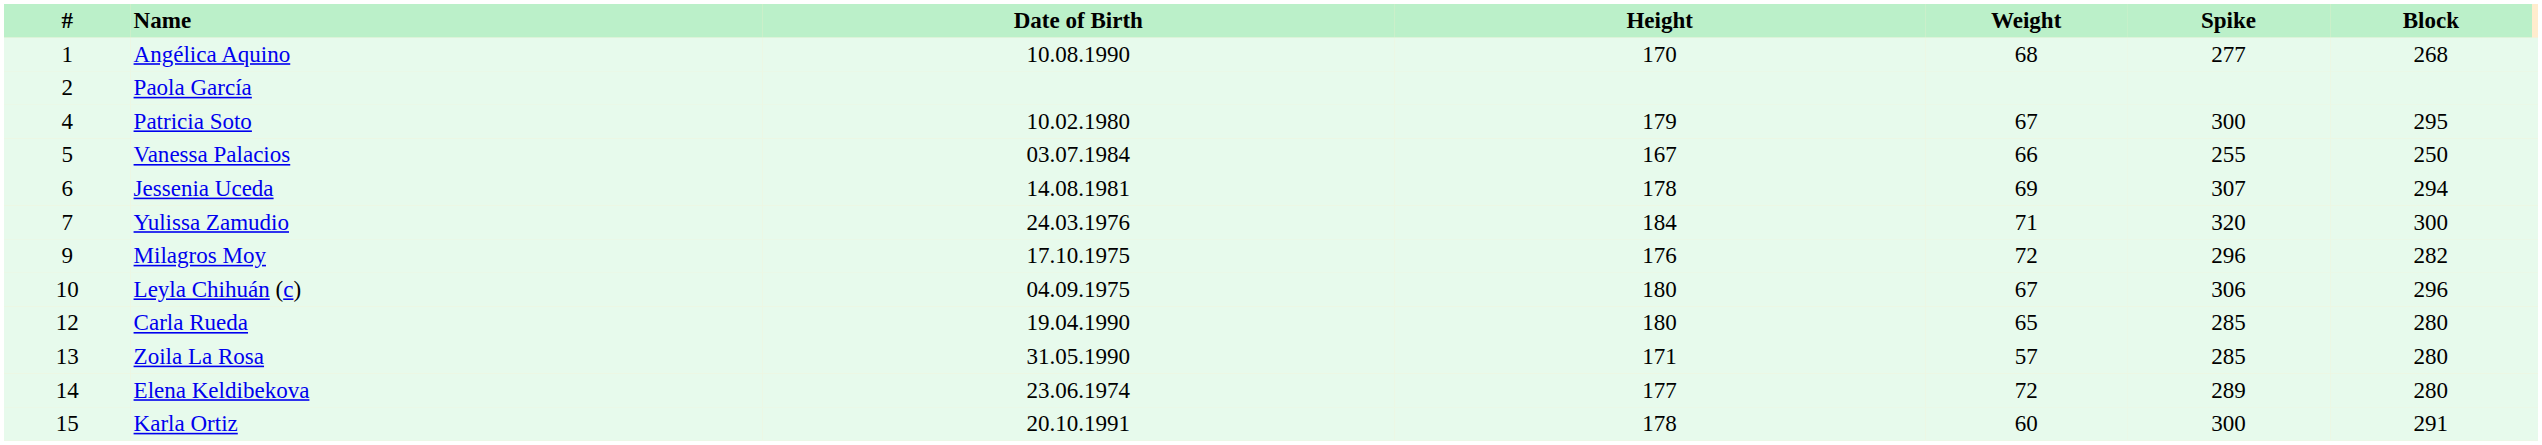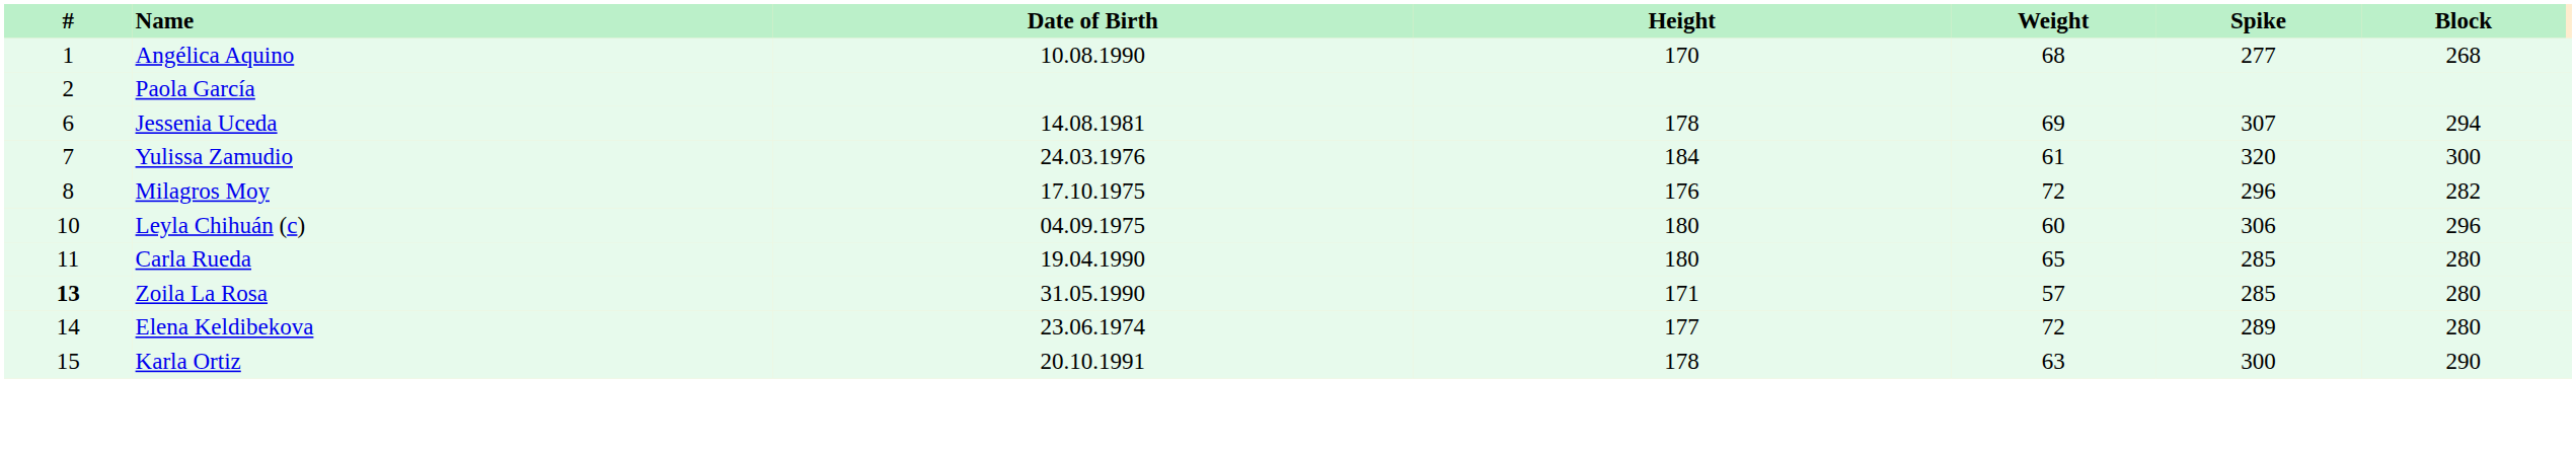 <table border=0 cellpadding=2 cellspacing=0  |- bgcolor=#FFECCE style="text-align:center; font-size:90%;" width=100%>
 <tr bgcolor=#BBF0C9>
 <th width=5%>#</th>
 <th width=25% align=left>Name</th>
 <th width=25%>Date of Birth</th>
 <th width=21%>Height</th>
 <th width=8%>Weight</th>
 <th width=8%>Spike</th>
 <th width=8%>Block</th>
 </tr>
 <tr bgcolor=#E7FAEC>
 <td>1</td>
 <td align=left><a href='#'>Angélica Aquino</a></td>
 <td>10.08.1990</td>
 <td>170</td>
 <td>68</td>
 <td>277</td>
 <td>268</td>
 <td></td>
 </tr>
 <tr bgcolor=#E7FAEC>
 <td>2</td>
 <td align=left><a href='#'>Paola García</a></td>
 <td></td>
 <td></td>
 <td></td>
 <td></td>
 <td></td>
 <td></td>
 </tr>
 <tr bgcolor=#E7FAEC>
-<td>4</td>
-<td align=left><a href='#'>Patricia Soto</a></td>
-<td>10.02.1980</td>
-<td>179</td>
-<td>67</td>
-<td>300</td>
-<td>295</td>
-<td></td>
-</tr>
-<tr bgcolor=#E7FAEC>
-<td>5</td>
-<td align=left><a href='#'>Vanessa Palacios</a></td>
-<td>03.07.1984</td>
-<td>167</td>
-<td>66</td>
-<td>255</td>
-<td>250</td>
-<td></td>
-</tr>
-<tr bgcolor=#E7FAEC>
 <td>6</td>
 <td align=left><a href='#'>Jessenia Uceda</a></td>
 <td>14.08.1981</td>
 <td>178</td>
 <td>69</td>
 <td>307</td>
 <td>294</td>
 <td></td>
 </tr>
 <tr bgcolor=#E7FAEC>
 <td>7</td>
 <td align=left><a href='#'>Yulissa Zamudio</a></td>
 <td>24.03.1976</td>
 <td>184</td>
-<td>71</td>
+<td>61</td>
 <td>320</td>
 <td>300</td>
 <td></td>
 </tr>
 <tr bgcolor=#E7FAEC>
-<td>9</td>
+<td>8</td>
 <td align=left><a href='#'>Milagros Moy</a></td>
 <td>17.10.1975</td>
 <td>176</td>
 <td>72</td>
 <td>296</td>
 <td>282</td>
 <td></td>
 </tr>
 <tr bgcolor=#E7FAEC>
 <td>10</td>
 <td align=left><a href='#'>Leyla Chihuán</a> (<a href='#'>c</a>)</td>
 <td>04.09.1975</td>
 <td>180</td>
-<td>67</td>
+<td>60</td>
 <td>306</td>
 <td>296</td>
 <td></td>
 </tr>
 <tr bgcolor=#E7FAEC>
-<td>12</td>
+<td>11</td>
 <td align=left><a href='#'>Carla Rueda</a></td>
 <td>19.04.1990</td>
 <td>180</td>
 <td>65</td>
 <td>285</td>
 <td>280</td>
 <td></td>
 </tr>
 <tr bgcolor=#E7FAEC>
-<td>13</td>
+<td><strong>13</strong></td>
 <td align=left><a href='#'>Zoila La Rosa</a></td>
 <td>31.05.1990</td>
 <td>171</td>
 <td>57</td>
 <td>285</td>
 <td>280</td>
 <td></td>
 </tr>
 <tr bgcolor=#E7FAEC>
 <td>14</td>
 <td align=left><a href='#'>Elena Keldibekova</a></td>
 <td>23.06.1974</td>
 <td>177</td>
 <td>72</td>
 <td>289</td>
 <td>280</td>
 <td></td>
 </tr>
 <tr bgcolor=#E7FAEC>
 <td>15</td>
 <td align=left><a href='#'>Karla Ortiz</a></td>
 <td>20.10.1991</td>
 <td>178</td>
-<td>60</td>
+<td>63</td>
 <td>300</td>
-<td>291</td>
+<td>290</td>
 <td></td>
 </tr>
 </table>
